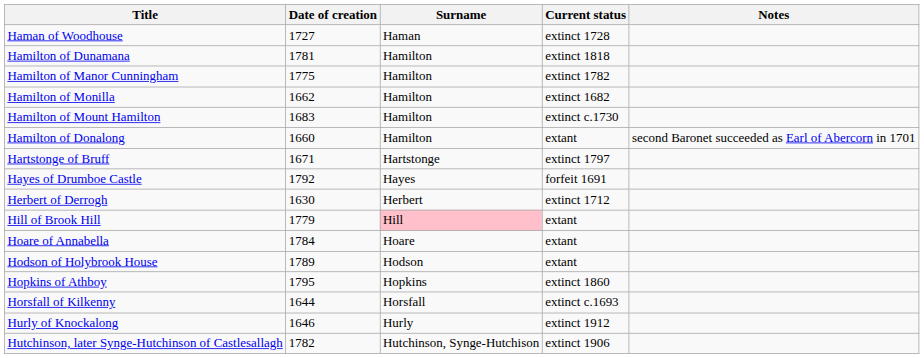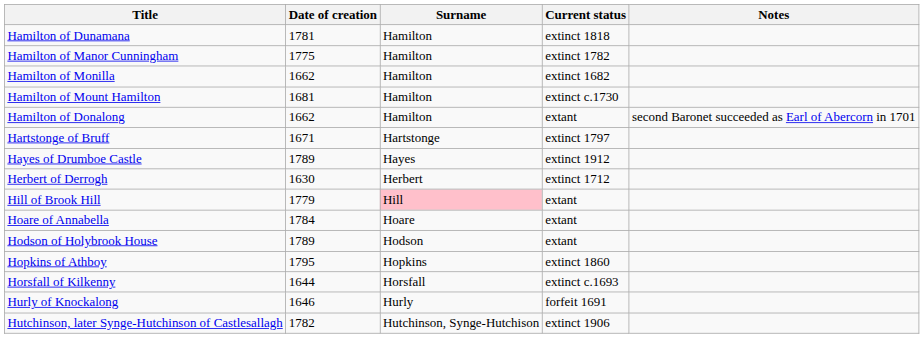 <table class="wikitable">
 <tr>
 <th>Title</th>
 <th>Date of creation</th>
 <th>Surname</th>
 <th>Current status</th>
 <th>Notes</th>
-</tr>
-<tr>
-<td><a href='#'>Haman of Woodhouse</a></td>
-<td>1727</td>
-<td>Haman</td>
-<td>extinct 1728</td>
-<td> </td>
 </tr>
 <tr>
 <td><a href='#'>Hamilton of Dunamana</a></td>
 <td>1781</td>
 <td>Hamilton</td>
 <td>extinct 1818</td>
 <td> </td>
 </tr>
 <tr>
 <td><a href='#'>Hamilton of Manor Cunningham</a></td>
 <td>1775</td>
 <td>Hamilton</td>
 <td>extinct 1782</td>
 <td> </td>
 </tr>
 <tr>
 <td><a href='#'>Hamilton of Monilla</a></td>
 <td>1662</td>
 <td>Hamilton</td>
 <td>extinct 1682</td>
 <td> </td>
 </tr>
 <tr>
 <td><a href='#'>Hamilton of Mount Hamilton</a></td>
-<td>1683</td>
+<td>1681</td>
 <td>Hamilton</td>
 <td>extinct c.1730</td>
 <td> </td>
 </tr>
 <tr>
 <td><a href='#'>Hamilton of Donalong</a></td>
-<td>1660</td>
+<td>1662</td>
 <td>Hamilton</td>
 <td>extant</td>
 <td>second Baronet succeeded as <a href='#'>Earl of Abercorn</a> in 1701</td>
 </tr>
 <tr>
 <td><a href='#'>Hartstonge of Bruff</a></td>
 <td>1671</td>
 <td>Hartstonge</td>
 <td>extinct 1797</td>
 <td> </td>
 </tr>
 <tr>
 <td><a href='#'>Hayes of Drumboe Castle</a></td>
-<td>1792</td>
+<td>1789</td>
 <td>Hayes</td>
-<td>forfeit 1691</td>
+<td>extinct 1912</td>
 <td> </td>
 </tr>
 <tr>
 <td><a href='#'>Herbert of Derrogh</a></td>
 <td>1630</td>
 <td>Herbert</td>
 <td>extinct 1712</td>
 <td> </td>
 </tr>
 <tr>
 <td><a href='#'>Hill of Brook Hill</a></td>
 <td>1779</td>
 <td style="background: pink;">Hill</td>
 <td>extant</td>
 <td> </td>
 </tr>
 <tr>
 <td><a href='#'>Hoare of Annabella</a></td>
 <td>1784</td>
 <td>Hoare</td>
 <td>extant</td>
 <td> </td>
 </tr>
 <tr>
 <td><a href='#'>Hodson of Holybrook House</a></td>
 <td>1789</td>
 <td>Hodson</td>
 <td>extant</td>
 <td> </td>
 </tr>
 <tr>
 <td><a href='#'>Hopkins of Athboy</a></td>
 <td>1795</td>
 <td>Hopkins</td>
 <td>extinct 1860</td>
 <td> </td>
 </tr>
 <tr>
 <td><a href='#'>Horsfall of Kilkenny</a></td>
 <td>1644</td>
 <td>Horsfall</td>
 <td>extinct c.1693</td>
 <td> </td>
 </tr>
 <tr>
 <td><a href='#'>Hurly of Knockalong</a></td>
 <td>1646</td>
 <td>Hurly</td>
-<td>extinct 1912</td>
+<td>forfeit 1691</td>
 <td> </td>
 </tr>
 <tr>
 <td><a href='#'>Hutchinson, later Synge-Hutchinson of Castlesallagh</a></td>
 <td>1782</td>
 <td>Hutchinson, Synge-Hutchison</td>
 <td>extinct 1906</td>
 <td> </td>
 </tr>
 </table>
